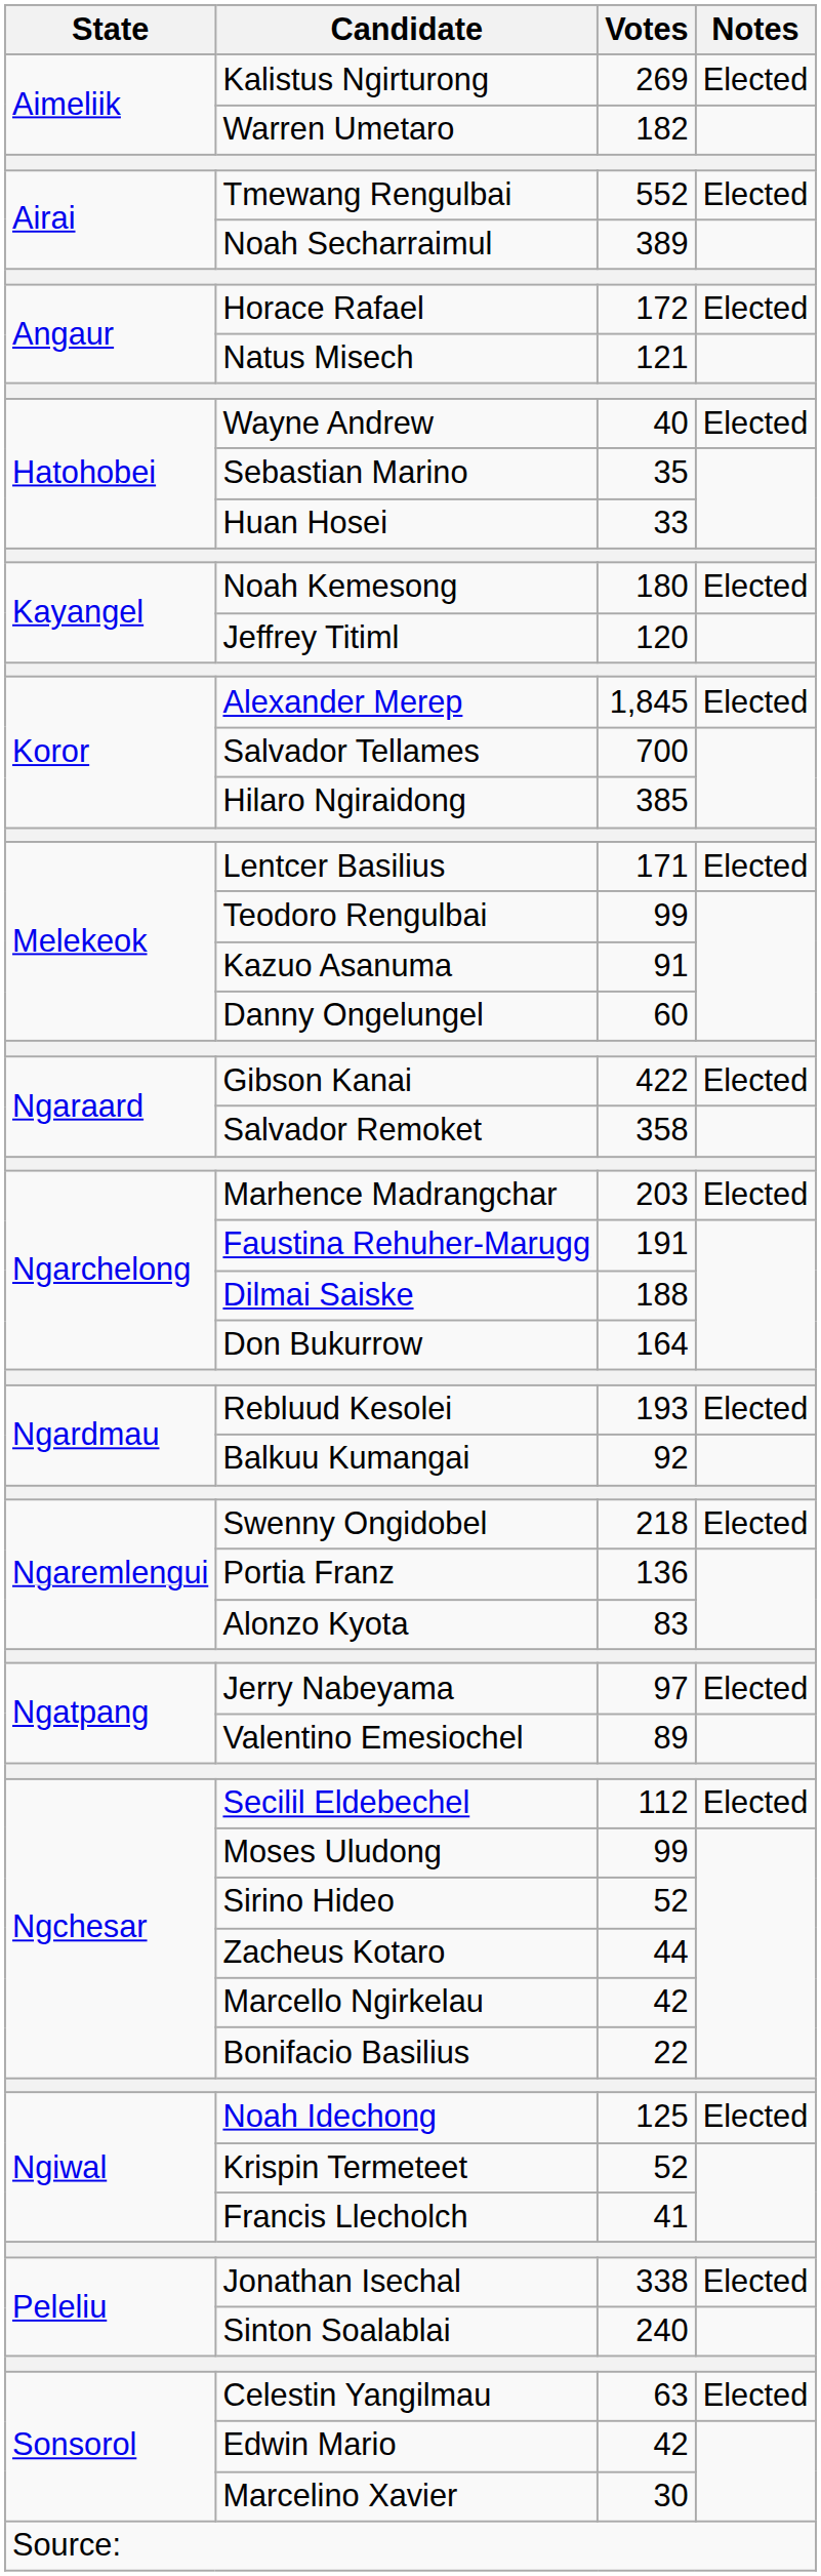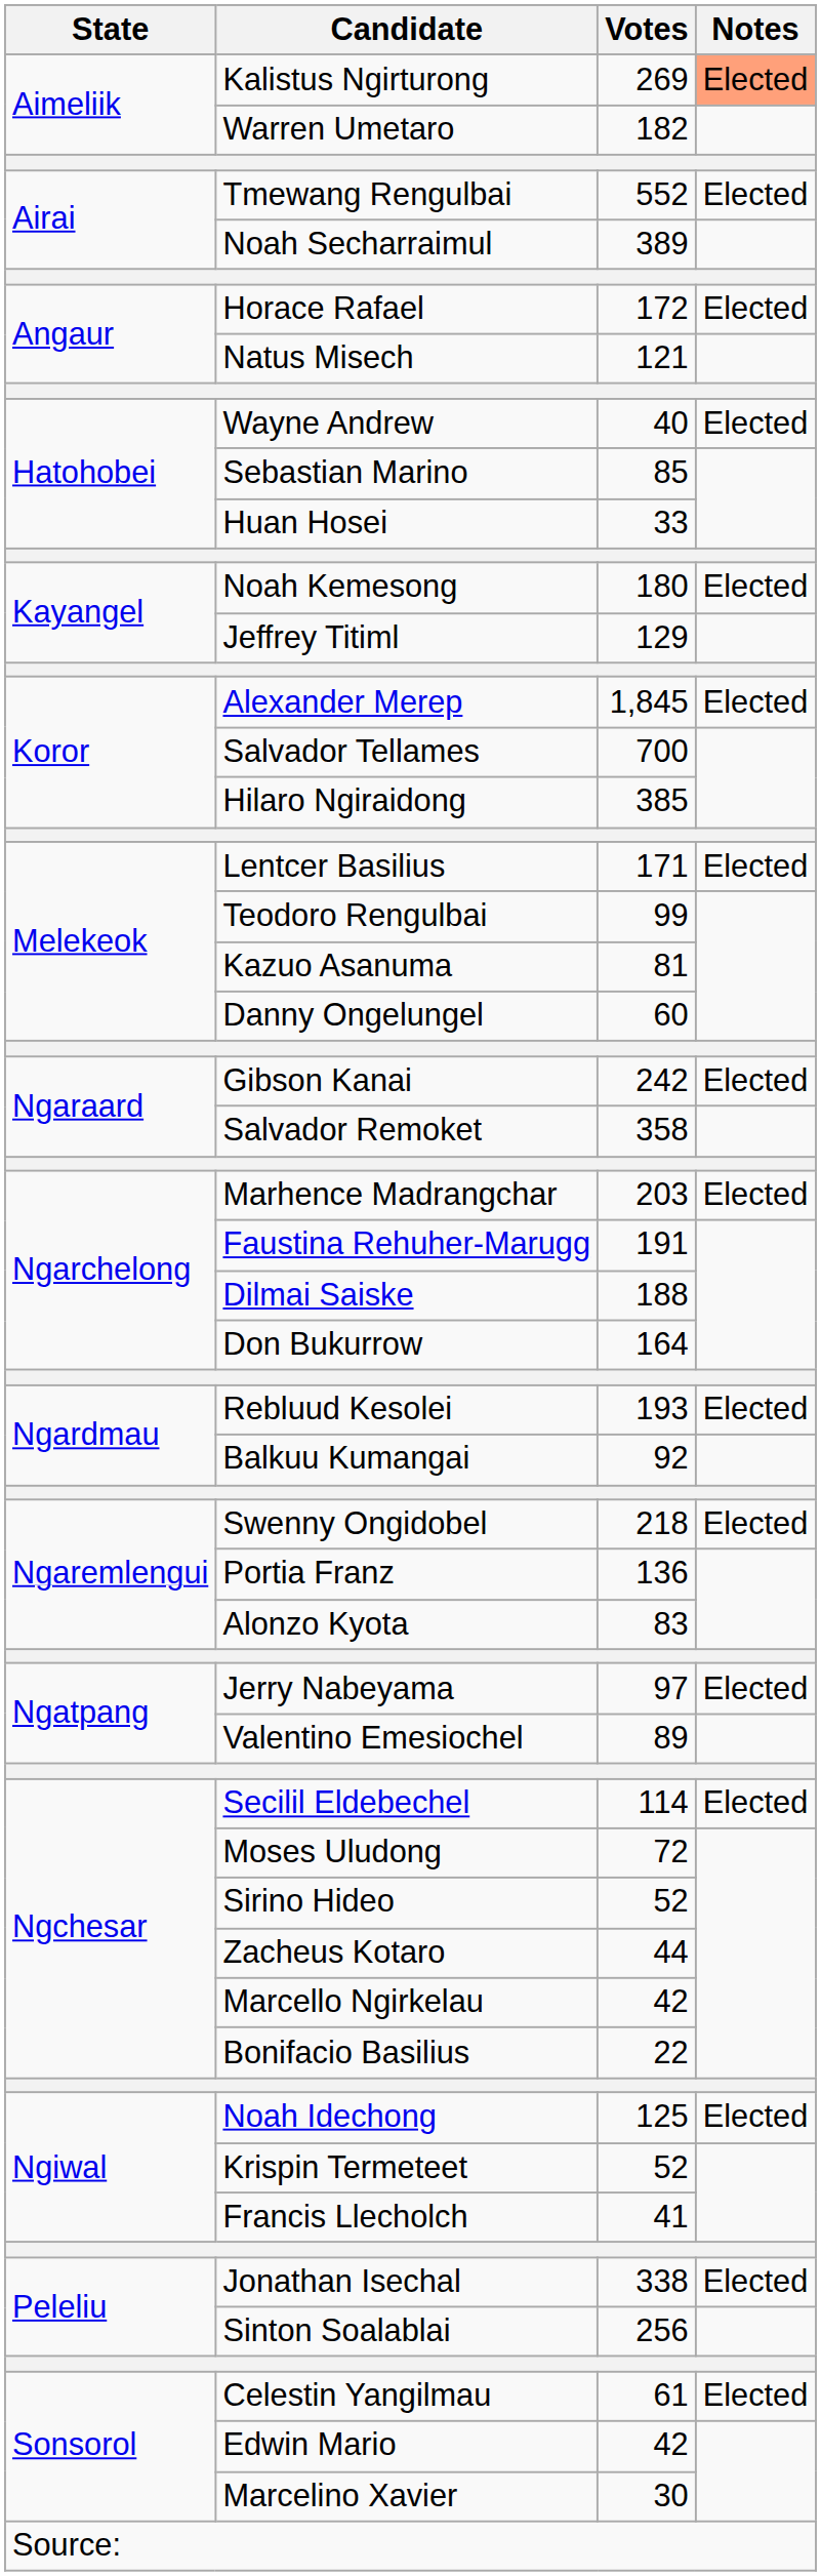 <table class="wikitable">
 <tr>
 <th>State</th>
 <th>Candidate</th>
 <th>Votes</th>
 <th>Notes</th>
 </tr>
 <tr>
 <td rowspan=2><a href='#'>Aimeliik</a></td>
 <td>Kalistus Ngirturong</td>
 <td align=right>269</td>
-<td>Elected</td>
+<td style="background: lightsalmon;">Elected</td>
 </tr>
 <tr>
 <td>Warren Umetaro</td>
 <td align=right>182</td>
 </tr>
 <tr>
 <th colspan=4></th>
 </tr>
 <tr>
 <td rowspan=2><a href='#'>Airai</a></td>
 <td>Tmewang Rengulbai</td>
 <td align=right>552</td>
 <td>Elected</td>
 </tr>
 <tr>
 <td>Noah Secharraimul</td>
 <td align=right>389</td>
 </tr>
 <tr>
 <th colspan=4></th>
 </tr>
 <tr>
 <td rowspan=2><a href='#'>Angaur</a></td>
 <td>Horace Rafael</td>
 <td align=right>172</td>
 <td>Elected</td>
 </tr>
 <tr>
 <td>Natus Misech</td>
 <td align=right>121</td>
 </tr>
 <tr>
 <th colspan=4></th>
 </tr>
 <tr>
 <td rowspan=3><a href='#'>Hatohobei</a></td>
 <td>Wayne Andrew</td>
 <td align=right>40</td>
 <td>Elected</td>
 </tr>
 <tr>
 <td>Sebastian Marino</td>
-<td align=right>35</td>
+<td align=right>85</td>
 </tr>
 <tr>
 <td>Huan Hosei</td>
 <td align=right>33</td>
 </tr>
 <tr>
 <th colspan=4></th>
 </tr>
 <tr>
 <td rowspan=2><a href='#'>Kayangel</a></td>
 <td>Noah Kemesong</td>
 <td align=right>180</td>
 <td>Elected</td>
 </tr>
 <tr>
 <td>Jeffrey Titiml</td>
-<td align=right>120</td>
+<td align=right>129</td>
 </tr>
 <tr>
 <th colspan=4></th>
 </tr>
 <tr>
 <td rowspan=3><a href='#'>Koror</a></td>
 <td><a href='#'>Alexander Merep</a></td>
 <td align=right>1,845</td>
 <td>Elected</td>
 </tr>
 <tr>
 <td>Salvador Tellames</td>
 <td align=right>700</td>
 </tr>
 <tr>
 <td>Hilaro Ngiraidong</td>
 <td align=right>385</td>
 </tr>
 <tr>
 <th colspan=4></th>
 </tr>
 <tr>
 <td rowspan=4><a href='#'>Melekeok</a></td>
 <td>Lentcer Basilius</td>
 <td align=right>171</td>
 <td>Elected</td>
 </tr>
 <tr>
 <td>Teodoro Rengulbai</td>
 <td align=right>99</td>
 </tr>
 <tr>
 <td>Kazuo Asanuma</td>
-<td align=right>91</td>
+<td align=right>81</td>
 </tr>
 <tr>
 <td>Danny Ongelungel</td>
 <td align=right>60</td>
 </tr>
 <tr>
 <th colspan=4></th>
 </tr>
 <tr>
 <td rowspan=2><a href='#'>Ngaraard</a></td>
 <td>Gibson Kanai</td>
-<td align=right>422</td>
+<td align=right>242</td>
 <td>Elected</td>
 </tr>
 <tr>
 <td>Salvador Remoket</td>
 <td align=right>358</td>
 </tr>
 <tr>
 <th colspan=4></th>
 </tr>
 <tr>
 <td rowspan=4><a href='#'>Ngarchelong</a></td>
 <td>Marhence Madrangchar</td>
 <td align=right>203</td>
 <td>Elected</td>
 </tr>
 <tr>
 <td><a href='#'>Faustina Rehuher-Marugg</a></td>
 <td align=right>191</td>
 </tr>
 <tr>
 <td><a href='#'>Dilmai Saiske</a></td>
 <td align=right>188</td>
 </tr>
 <tr>
 <td>Don Bukurrow</td>
 <td align=right>164</td>
 </tr>
 <tr>
 <th colspan=4></th>
 </tr>
 <tr>
 <td rowspan=2><a href='#'>Ngardmau</a></td>
 <td>Rebluud Kesolei</td>
 <td align=right>193</td>
 <td>Elected</td>
 </tr>
 <tr>
 <td>Balkuu Kumangai</td>
 <td align=right>92</td>
 </tr>
 <tr>
 <th colspan=4></th>
 </tr>
 <tr>
 <td rowspan=3><a href='#'>Ngaremlengui</a></td>
 <td>Swenny Ongidobel</td>
 <td align=right>218</td>
 <td>Elected</td>
 </tr>
 <tr>
 <td>Portia Franz</td>
 <td align=right>136</td>
 </tr>
 <tr>
 <td>Alonzo Kyota</td>
 <td align=right>83</td>
 </tr>
 <tr>
 <th colspan=4></th>
 </tr>
 <tr>
 <td rowspan=2><a href='#'>Ngatpang</a></td>
 <td>Jerry Nabeyama</td>
 <td align=right>97</td>
 <td>Elected</td>
 </tr>
 <tr>
 <td>Valentino Emesiochel</td>
 <td align=right>89</td>
 </tr>
 <tr>
 <th colspan=4></th>
 </tr>
 <tr>
 <td rowspan=6><a href='#'>Ngchesar</a></td>
 <td><a href='#'>Secilil Eldebechel</a></td>
-<td align=right>112</td>
+<td align=right>114</td>
 <td>Elected</td>
 </tr>
 <tr>
 <td>Moses Uludong</td>
-<td align=right>99</td>
+<td align=right>72</td>
 </tr>
 <tr>
 <td>Sirino Hideo</td>
 <td align=right>52</td>
 </tr>
 <tr>
 <td>Zacheus Kotaro</td>
 <td align=right>44</td>
 </tr>
 <tr>
 <td>Marcello Ngirkelau</td>
 <td align=right>42</td>
 </tr>
 <tr>
 <td>Bonifacio Basilius</td>
 <td align=right>22</td>
 </tr>
 <tr>
 <th colspan=4></th>
 </tr>
 <tr>
 <td rowspan=3><a href='#'>Ngiwal</a></td>
 <td><a href='#'>Noah Idechong</a></td>
 <td align=right>125</td>
 <td>Elected</td>
 </tr>
 <tr>
 <td>Krispin Termeteet</td>
 <td align=right>52</td>
 </tr>
 <tr>
 <td>Francis Llecholch</td>
 <td align=right>41</td>
 </tr>
 <tr>
 <th colspan=4></th>
 </tr>
 <tr>
 <td rowspan=2><a href='#'>Peleliu</a></td>
 <td>Jonathan Isechal</td>
 <td align=right>338</td>
 <td>Elected</td>
 </tr>
 <tr>
 <td>Sinton Soalablai</td>
-<td align=right>240</td>
+<td align=right>256</td>
 </tr>
 <tr>
 <th colspan=4></th>
 </tr>
 <tr>
 <td rowspan=3><a href='#'>Sonsorol</a></td>
 <td>Celestin Yangilmau</td>
-<td align=right>63</td>
+<td align=right>61</td>
 <td>Elected</td>
 </tr>
 <tr>
 <td>Edwin Mario</td>
 <td align=right>42</td>
 </tr>
 <tr>
 <td>Marcelino Xavier</td>
 <td align=right>30</td>
 </tr>
 <tr>
 <td colspan=4>Source: </td>
 </tr>
 </table>
